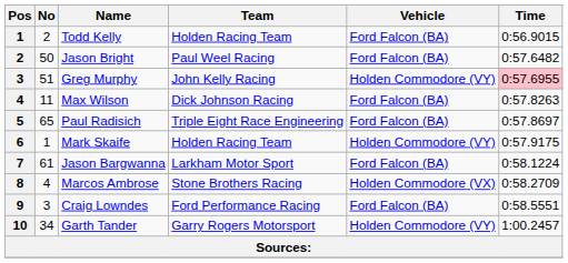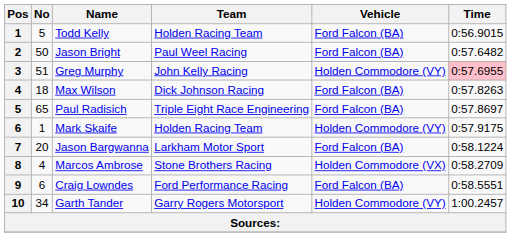 <table class="wikitable" style="font-size: 87%;">
 <tr>
 <th>Pos</th>
 <th>No</th>
 <th>Name</th>
 <th>Team</th>
 <th>Vehicle</th>
 <th>Time</th>
 </tr>
 <tr>
 <th>1</th>
-<td align="center">2</td>
+<td align="center">5</td>
 <td> <a href='#'>Todd Kelly</a></td>
 <td><a href='#'>Holden Racing Team</a></td>
 <td><a href='#'>Ford Falcon (BA)</a></td>
 <td>0:56.9015</td>
 </tr>
 <tr>
 <th>2</th>
 <td align="center">50</td>
 <td> <a href='#'>Jason Bright</a></td>
 <td><a href='#'>Paul Weel Racing</a></td>
 <td><a href='#'>Ford Falcon (BA)</a></td>
 <td>0:57.6482</td>
 </tr>
 <tr>
 <th>3</th>
 <td align="center">51</td>
 <td> <a href='#'>Greg Murphy</a></td>
 <td><a href='#'>John Kelly Racing</a></td>
 <td><a href='#'>Holden Commodore (VY)</a></td>
 <td style="background: pink;">0:57.6955</td>
 </tr>
 <tr>
 <th>4</th>
-<td align="center">11</td>
+<td align="center">18</td>
 <td> <a href='#'>Max Wilson</a></td>
 <td><a href='#'>Dick Johnson Racing</a></td>
 <td><a href='#'>Ford Falcon (BA)</a></td>
 <td>0:57.8263</td>
 </tr>
 <tr>
 <th>5</th>
 <td align="center">65</td>
 <td> <a href='#'>Paul Radisich</a></td>
 <td><a href='#'>Triple Eight Race Engineering</a></td>
 <td><a href='#'>Ford Falcon (BA)</a></td>
 <td>0:57.8697</td>
 </tr>
 <tr>
 <th>6</th>
 <td align="center">1</td>
 <td> <a href='#'>Mark Skaife</a></td>
 <td><a href='#'>Holden Racing Team</a></td>
 <td><a href='#'>Holden Commodore (VY)</a></td>
 <td>0:57.9175</td>
 </tr>
 <tr>
 <th>7</th>
-<td align="center">61</td>
+<td align="center">20</td>
 <td> <a href='#'>Jason Bargwanna</a></td>
 <td><a href='#'>Larkham Motor Sport</a></td>
 <td><a href='#'>Ford Falcon (BA)</a></td>
 <td>0:58.1224</td>
 </tr>
 <tr>
 <th>8</th>
 <td align="center">4</td>
 <td> <a href='#'>Marcos Ambrose</a></td>
 <td><a href='#'>Stone Brothers Racing</a></td>
 <td><a href='#'>Holden Commodore (VX)</a></td>
 <td>0:58.2709</td>
 </tr>
 <tr>
 <th>9</th>
-<td align="center">3</td>
+<td align="center">6</td>
 <td> <a href='#'>Craig Lowndes</a></td>
 <td><a href='#'>Ford Performance Racing</a></td>
 <td><a href='#'>Ford Falcon (BA)</a></td>
 <td>0:58.5551</td>
 </tr>
 <tr>
 <th>10</th>
 <td align="center">34</td>
 <td> <a href='#'>Garth Tander</a></td>
 <td><a href='#'>Garry Rogers Motorsport</a></td>
 <td><a href='#'>Holden Commodore (VY)</a></td>
 <td>1:00.2457</td>
 </tr>
 <tr>
 <th colspan="6">Sources: </th>
 </tr>
 <tr>
 </tr>
 </table>
